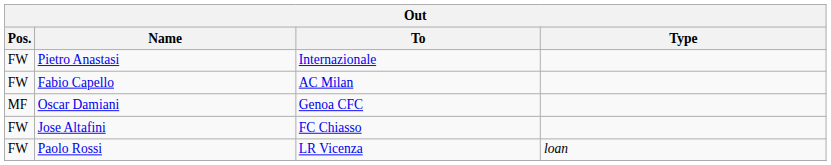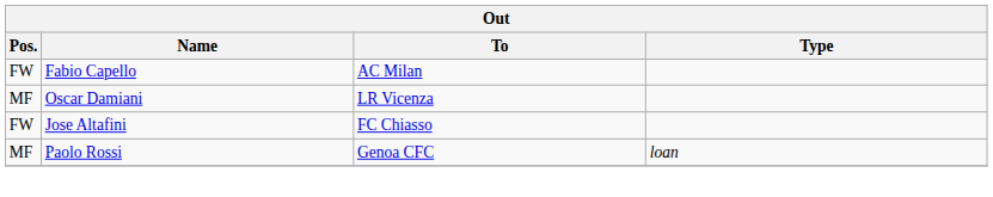 <table class="wikitable" style="font-size:90%;width:99%;">
 <tr>
 <th colspan="4">Out</th>
 </tr>
 <tr>
 <th width=3%>Pos.</th>
 <th width=32%>Name</th>
 <th width=30%>To</th>
 <th width=35%>Type</th>
 </tr>
 <tr>
 <td>FW</td>
-<td><a href='#'>Pietro Anastasi</a></td>
-<td><a href='#'>Internazionale</a></td>
-<td></td>
-</tr>
-<tr>
-<td>FW</td>
 <td><a href='#'>Fabio Capello</a></td>
 <td><a href='#'>AC Milan</a></td>
 <td></td>
 </tr>
 <tr>
 <td>MF</td>
 <td><a href='#'>Oscar Damiani</a></td>
-<td><a href='#'>Genoa CFC</a></td>
+<td><a href='#'>LR Vicenza</a></td>
 <td></td>
 </tr>
 <tr>
 <td>FW</td>
 <td><a href='#'>Jose Altafini</a></td>
 <td><a href='#'>FC Chiasso</a></td>
 <td></td>
 </tr>
 <tr>
-<td>FW</td>
+<td>MF</td>
 <td><a href='#'>Paolo Rossi</a></td>
-<td><a href='#'>LR Vicenza</a></td>
+<td><a href='#'>Genoa CFC</a></td>
 <td><em>loan</em></td>
 </tr>
 <tr>
 </tr>
 </table>
